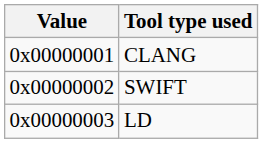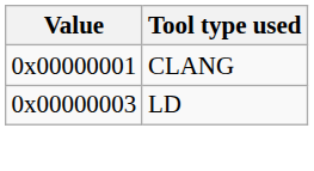 <table class="wikitable">
 <tr>
 <th>Value</th>
 <th>Tool type used</th>
 </tr>
 <tr>
 <td>0x00000001</td>
 <td>CLANG</td>
 </tr>
 <tr>
-<td>0x00000002</td>
-<td>SWIFT</td>
-</tr>
-<tr>
 <td>0x00000003</td>
 <td>LD</td>
 </tr>
 </table>
